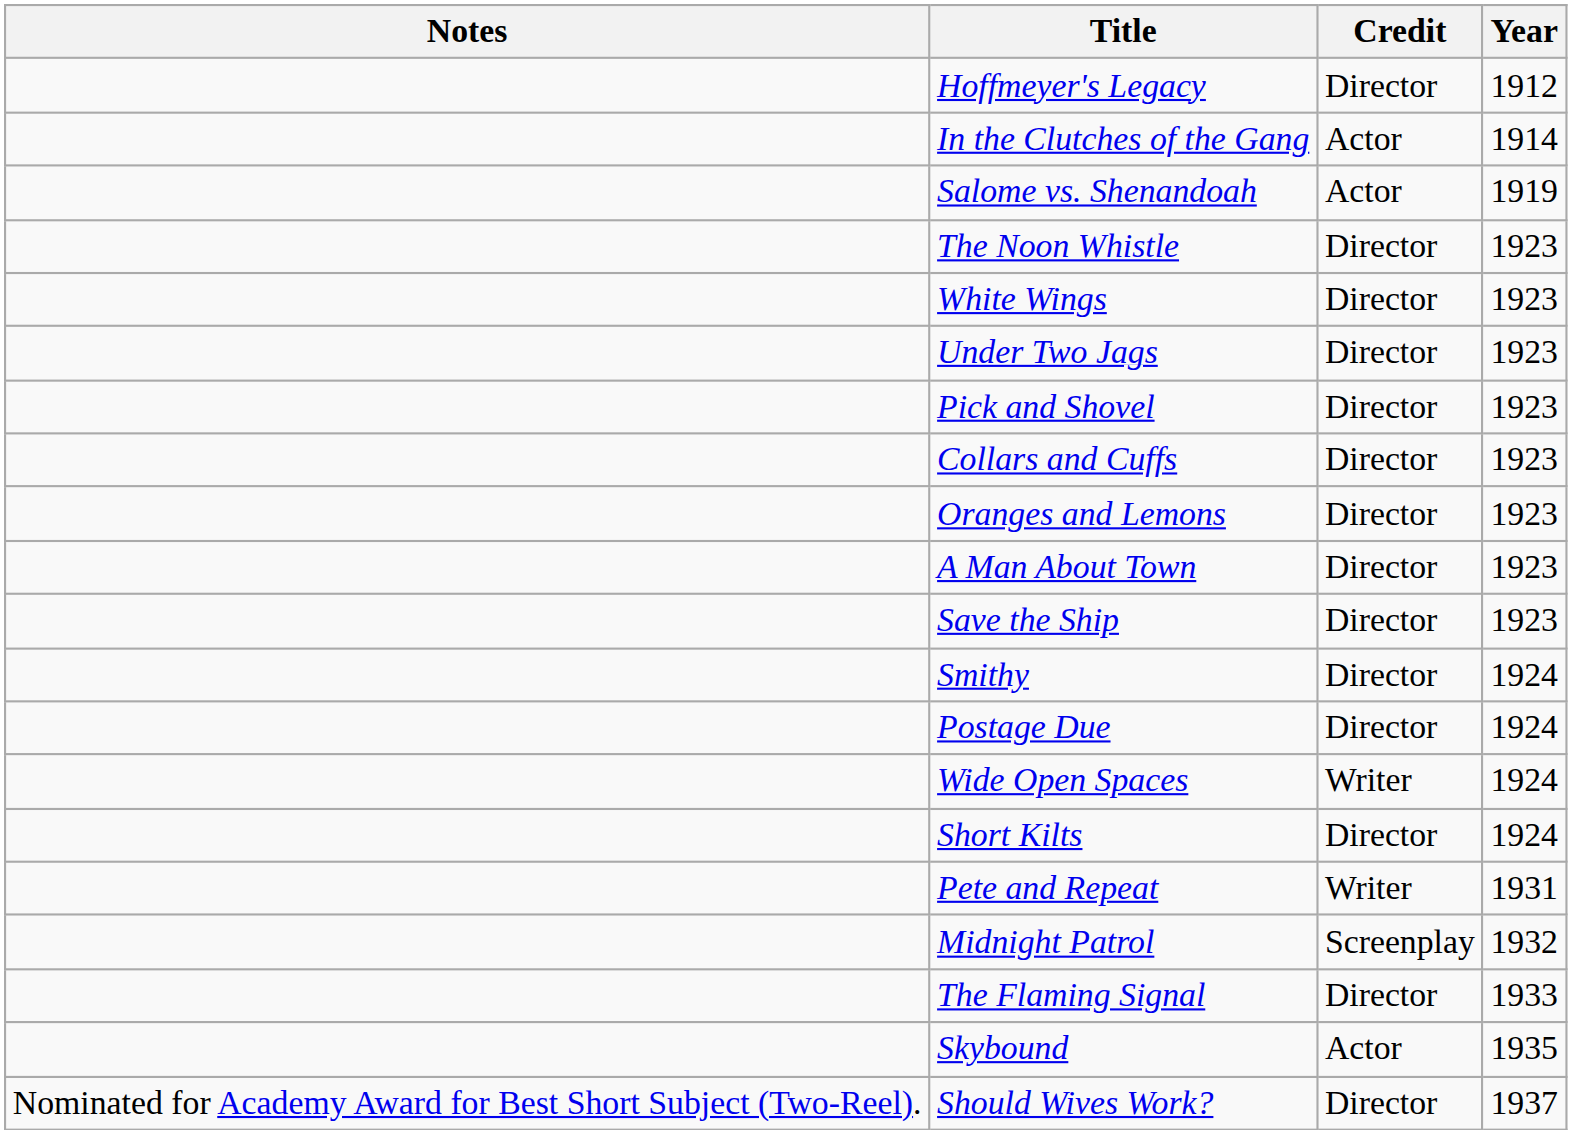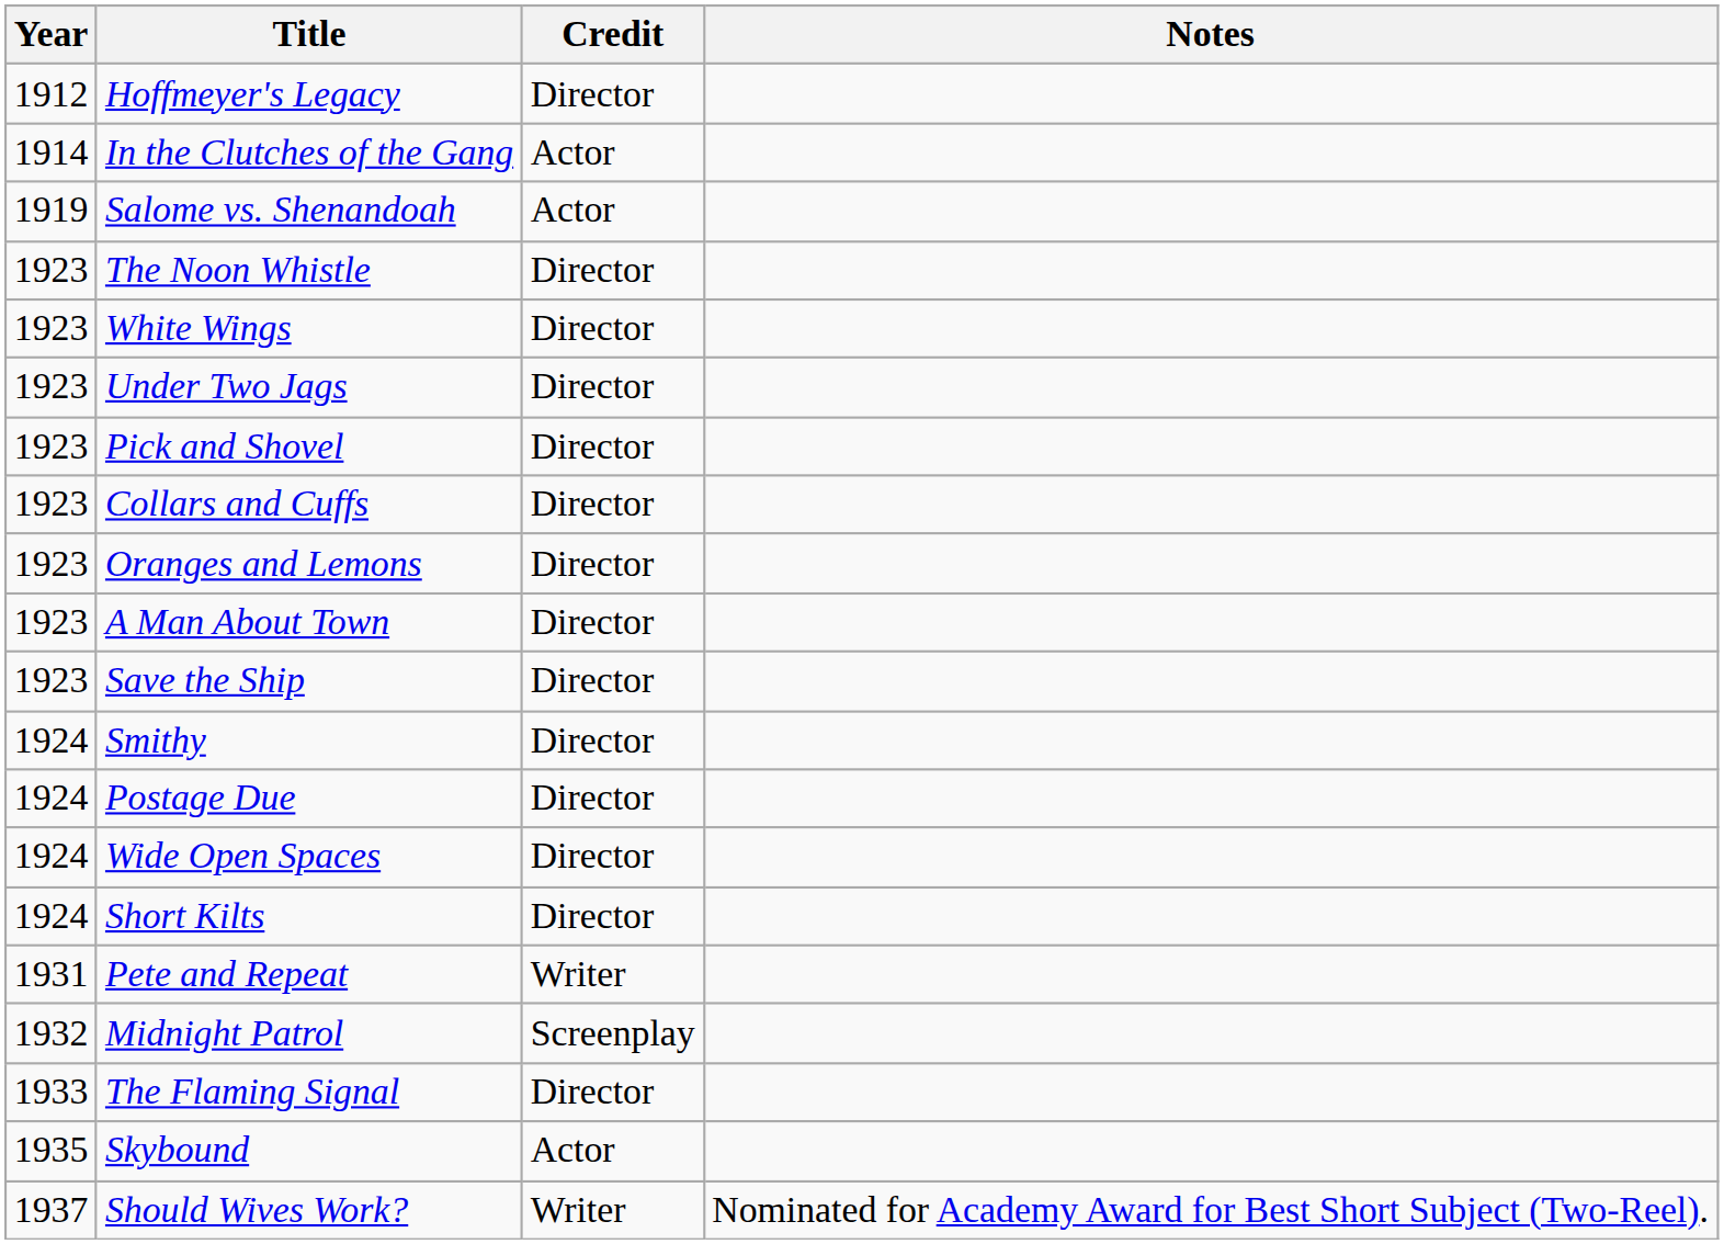 <table class="wikitable sortable">
 <tr>
-<th class="unsortable">Notes</th>
+<th>Year</th>
 <th>Title</th>
 <th>Credit</th>
-<th>Year</th>
+<th class="unsortable">Notes</th>
 </tr>
 <tr>
-<td></td>
+<td>1912</td>
 <td><em><a href='#'>Hoffmeyer's Legacy</a></em></td>
 <td>Director</td>
-<td>1912</td>
+<td></td>
 </tr>
 <tr>
-<td></td>
+<td>1914</td>
 <td><em><a href='#'>In the Clutches of the Gang</a></em></td>
 <td>Actor</td>
-<td>1914</td>
+<td></td>
 </tr>
 <tr>
-<td></td>
+<td>1919</td>
 <td><em><a href='#'>Salome vs. Shenandoah</a></em></td>
 <td>Actor</td>
-<td>1919</td>
+<td></td>
 </tr>
 <tr>
-<td></td>
+<td>1923</td>
 <td><em><a href='#'>The Noon Whistle</a></em></td>
 <td>Director</td>
-<td>1923</td>
+<td></td>
 </tr>
 <tr>
-<td></td>
+<td>1923</td>
 <td><em><a href='#'>White Wings</a></em></td>
 <td>Director</td>
-<td>1923</td>
+<td></td>
 </tr>
 <tr>
-<td></td>
+<td>1923</td>
 <td><em><a href='#'>Under Two Jags</a></em></td>
 <td>Director</td>
-<td>1923</td>
+<td></td>
 </tr>
 <tr>
-<td></td>
+<td>1923</td>
 <td><em><a href='#'>Pick and Shovel</a></em></td>
 <td>Director</td>
-<td>1923</td>
+<td></td>
 </tr>
 <tr>
-<td></td>
+<td>1923</td>
 <td><em><a href='#'>Collars and Cuffs</a></em></td>
 <td>Director</td>
-<td>1923</td>
+<td></td>
 </tr>
 <tr>
-<td></td>
+<td>1923</td>
 <td><em><a href='#'>Oranges and Lemons</a></em></td>
 <td>Director</td>
-<td>1923</td>
+<td></td>
 </tr>
 <tr>
-<td></td>
+<td>1923</td>
 <td><em><a href='#'>A Man About Town</a></em></td>
 <td>Director</td>
-<td>1923</td>
+<td></td>
 </tr>
 <tr>
-<td></td>
+<td>1923</td>
 <td><em><a href='#'>Save the Ship</a></em></td>
 <td>Director</td>
-<td>1923</td>
+<td></td>
 </tr>
 <tr>
-<td></td>
+<td>1924</td>
 <td><em><a href='#'>Smithy</a></em></td>
 <td>Director</td>
-<td>1924</td>
+<td></td>
 </tr>
 <tr>
-<td></td>
+<td>1924</td>
 <td><em><a href='#'>Postage Due</a></em></td>
 <td>Director</td>
-<td>1924</td>
+<td></td>
 </tr>
 <tr>
+<td>1924</td>
+<td><em><a href='#'>Wide Open Spaces</a></em></td>
+<td>Director</td>
 <td></td>
-<td><em><a href='#'>Wide Open Spaces</a></em></td>
-<td>Writer</td>
-<td>1924</td>
 </tr>
 <tr>
-<td></td>
+<td>1924</td>
 <td><em><a href='#'>Short Kilts</a></em></td>
 <td>Director</td>
-<td>1924</td>
+<td></td>
 </tr>
 <tr>
-<td></td>
+<td>1931</td>
 <td><em><a href='#'>Pete and Repeat</a></em></td>
 <td>Writer</td>
-<td>1931</td>
+<td></td>
 </tr>
 <tr>
-<td></td>
+<td>1932</td>
 <td><em><a href='#'>Midnight Patrol</a></em></td>
 <td>Screenplay</td>
-<td>1932</td>
+<td></td>
 </tr>
 <tr>
-<td></td>
+<td>1933</td>
 <td><em><a href='#'>The Flaming Signal</a></em></td>
 <td>Director</td>
-<td>1933</td>
+<td></td>
 </tr>
 <tr>
-<td></td>
+<td>1935</td>
 <td><em><a href='#'>Skybound</a></em></td>
 <td>Actor</td>
-<td>1935</td>
+<td></td>
 </tr>
 <tr>
+<td>1937</td>
+<td><em><a href='#'>Should Wives Work?</a></em></td>
+<td>Writer</td>
 <td>Nominated for <a href='#'>Academy Award for Best Short Subject (Two-Reel)</a>.</td>
-<td><em><a href='#'>Should Wives Work?</a></em></td>
-<td>Director</td>
-<td>1937</td>
 </tr>
 </table>
